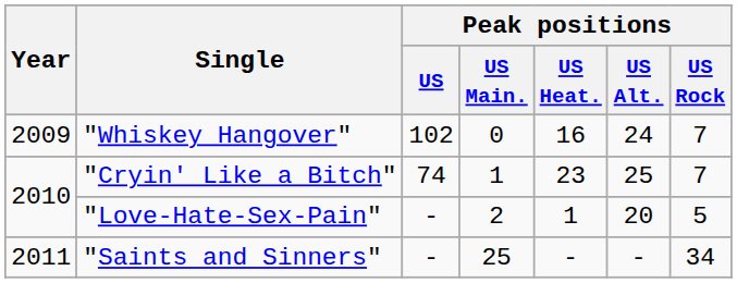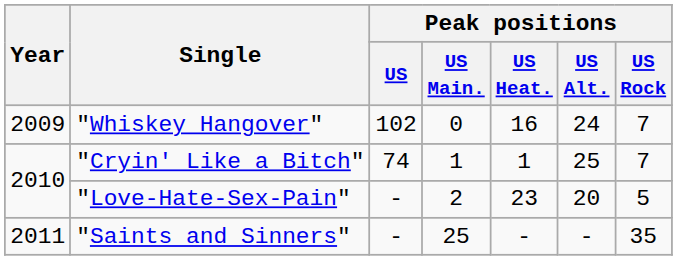 <table class="wikitable">
 <tr>
 <th rowspan="2">Year</th>
 <th rowspan="2">Single</th>
 <th colspan="5">Peak positions</th>
 </tr>
 <tr>
 <th><small><a href='#'>US</a></small></th>
 <th><small><a href='#'>US<br>Main.</a></small></th>
 <th><small><a href='#'>US<br>Heat.</a></small></th>
 <th><small><a href='#'>US<br>Alt.</a></small></th>
 <th><small><a href='#'>US<br>Rock</a></small></th>
 </tr>
 <tr>
 <td rowspan="1">2009</td>
 <td>"<a href='#'>Whiskey Hangover</a>"</td>
 <td align="center">102</td>
 <td align="center">0</td>
 <td align="center">16</td>
 <td align="center">24</td>
 <td align="center">7</td>
 </tr>
 <tr>
 <td rowspan="2">2010</td>
 <td>"<a href='#'>Cryin' Like a Bitch</a>"</td>
 <td align="center">74</td>
 <td align="center">1</td>
-<td align="center">23</td>
+<td align="center">1</td>
 <td align="center">25</td>
 <td align="center">7</td>
 </tr>
 <tr>
 <td>"<a href='#'>Love-Hate-Sex-Pain</a>"</td>
 <td align="center">-</td>
 <td align="center">2</td>
-<td align="center">1</td>
+<td align="center">23</td>
 <td align="center">20</td>
 <td align="center">5</td>
 </tr>
 <tr>
 <td rowspan="1">2011</td>
 <td>"<a href='#'>Saints and Sinners</a>"</td>
 <td align="center">-</td>
 <td align="center">25</td>
 <td align="center">-</td>
 <td align="center">-</td>
-<td align="center">34</td>
+<td align="center">35</td>
 </tr>
 </table>
